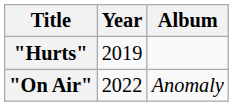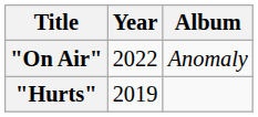 <table class="wikitable plainrowheaders" style="text-align:center;">
 <tr>
 <th>Title</th>
 <th>Year</th>
 <th>Album</th>
 </tr>
 <tr>
+<th scope="row">"On Air"<br></th>
+<td>2022</td>
+<td><em>Anomaly</em></td>
+</tr>
+<tr>
 <th scope="row">"Hurts"<br></th>
 <td>2019</td>
 <td></td>
 </tr>
-<tr>
-<th scope="row">"On Air"<br></th>
-<td>2022</td>
-<td><em>Anomaly</em></td>
-</tr>
 </table>
